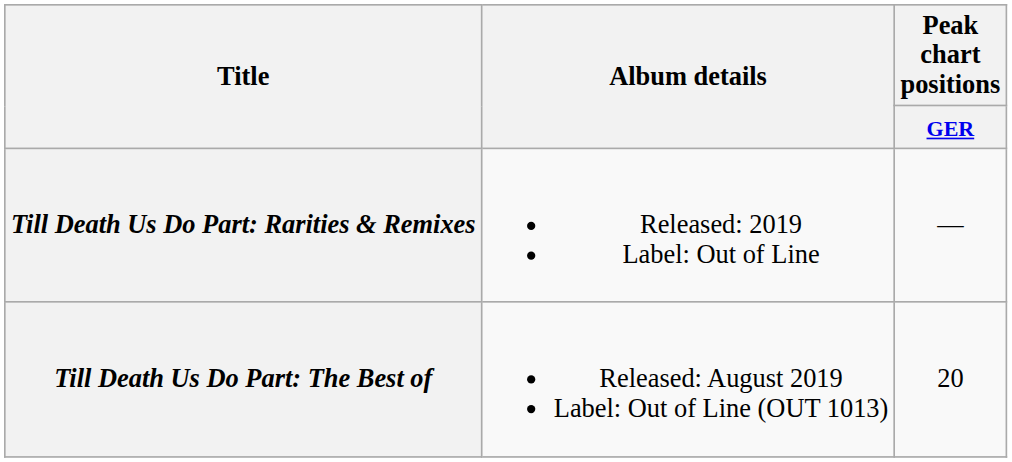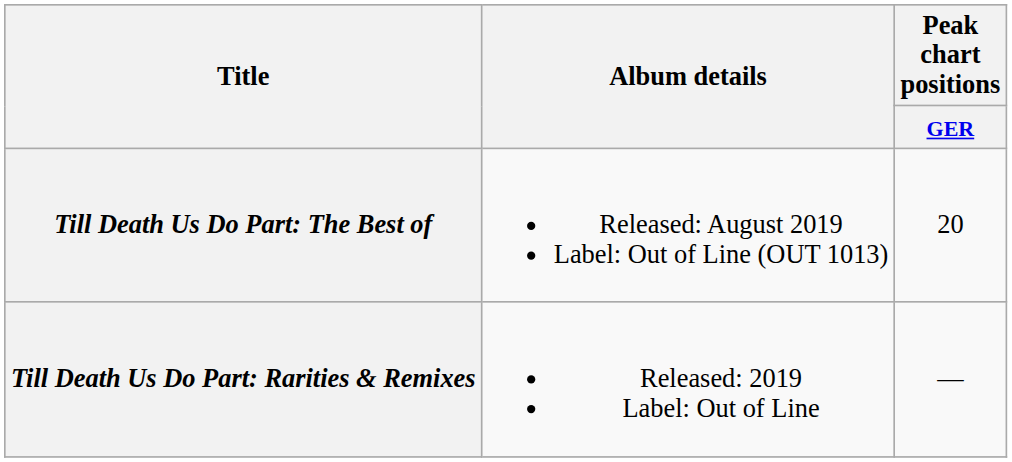 <table class="wikitable plainrowheaders" style="text-align:center;" border="1">
 <tr>
 <th scope="col" rowspan="2">Title</th>
 <th scope="col" rowspan="2">Album details</th>
 <th scope="col" colspan="1">Peak chart positions</th>
 </tr>
 <tr>
 <th width="30px"><small><a href='#'>GER</a></small><br></th>
 </tr>
 <tr>
+<th scope="row"><em>Till Death Us Do Part: The Best of</em></th>
+<td><br><ul><li>Released: August 2019</li><li>Label: Out of Line (OUT 1013)</li></ul></td>
+<td>20</td>
+</tr>
+<tr>
 <th scope="row"><em>Till Death Us Do Part: Rarities & Remixes</em></th>
 <td><br><ul><li>Released: 2019</li><li>Label: Out of Line</li></ul></td>
 <td>—</td>
 </tr>
-<tr>
-<th scope="row"><em>Till Death Us Do Part: The Best of</em></th>
-<td><br><ul><li>Released: August 2019</li><li>Label: Out of Line (OUT 1013)</li></ul></td>
-<td>20</td>
-</tr>
 </table>
